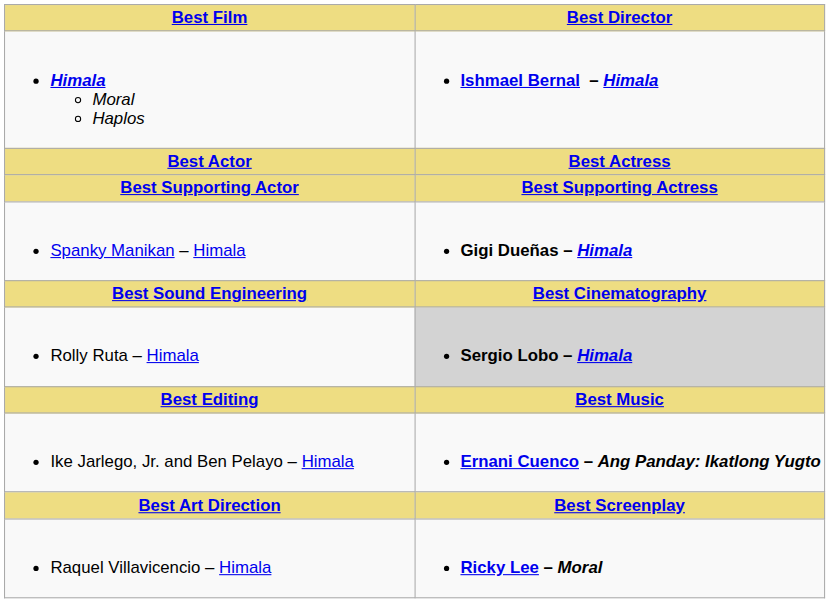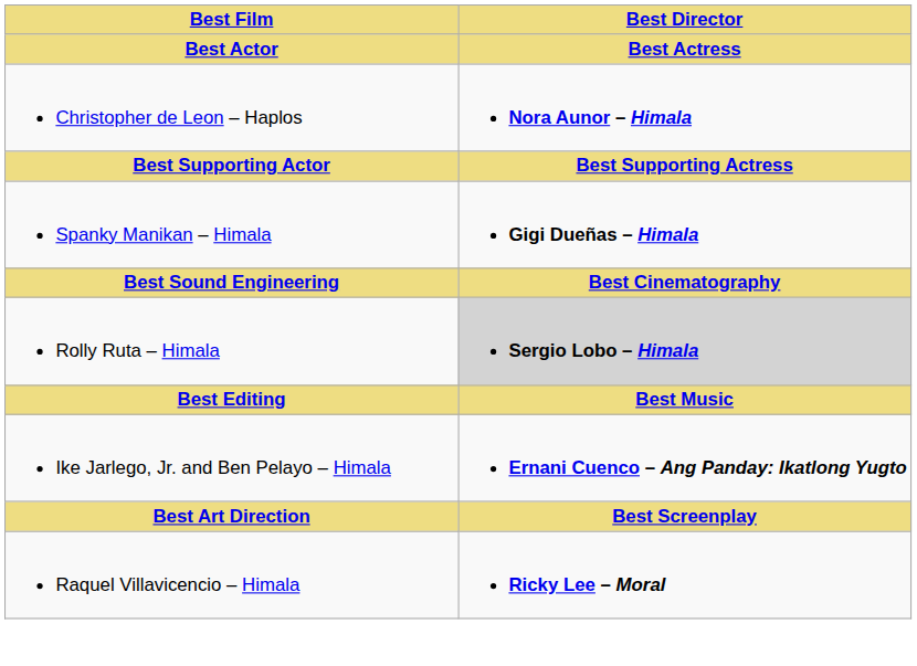 <table class=wikitable>
 <tr>
 <th style="background:#EEDD82; width:50%"><a href='#'>Best Film</a></th>
 <th style="background:#EEDD82; width:50%"><a href='#'>Best Director</a></th>
 </tr>
 <tr>
-<td valign="top"><br><ul><li><strong><em><a href='#'>Himala</a></em></strong><ul><li><em>Moral</em></li><li><em>Haplos</em></li></ul></li></ul></td>
-<td valign="top"><br><ul><li><strong><a href='#'>Ishmael Bernal</a>  – <em><a href='#'>Himala</a><strong><em></li></ul></td>
+<th style="background:#EEDD82; width:50%"><a href='#'>Best Actor</a></th>
+<th style="background:#EEDD82; width:50%"><a href='#'>Best Actress</a></th>
 </tr>
 <tr>
-<th style="background:#EEDD82; width:50%"><a href='#'>Best Actor</a></th>
-<th style="background:#EEDD82; width:50%"><a href='#'>Best Actress</a></th>
+<td valign="top"><br><ul><li></strong><a href='#'>Christopher de Leon</a> – </em>Haplos</em></strong></li></ul></td>
+<td valign="top"><br><ul><li><strong><a href='#'>Nora Aunor</a> – <em><a href='#'>Himala</a><strong><em></li></ul></td>
 </tr>
 <tr>
 <th style="background:#EEDD82; width:50%"><a href='#'>Best Supporting Actor</a></th>
 <th style="background:#EEDD82; width:50%"><a href='#'>Best Supporting Actress</a></th>
 </tr>
 <tr>
 <td valign="top"><br><ul><li></strong><a href='#'>Spanky Manikan</a> – </em><a href='#'>Himala</a></em></strong></li></ul></td>
 <td valign="top"><br><ul><li><strong>Gigi Dueñas – <em><a href='#'>Himala</a><strong><em></li></ul></td>
 </tr>
 <tr>
 <th style="background:#EEDD82; width:50%"><a href='#'>Best Sound Engineering</a></th>
 <th style="background:#EEDD82; width:50%"><a href='#'>Best Cinematography</a></th>
 </tr>
 <tr>
 <td valign="top"><br><ul><li></strong>Rolly Ruta – </em><a href='#'>Himala</a></em></strong></li></ul></td>
 <td valign="top" style="background: lightgrey;"><br><ul><li><strong>Sergio Lobo – <em><a href='#'>Himala</a><strong><em></li></ul></td>
 </tr>
 <tr>
 <th style="background:#EEDD82; width:50%"><a href='#'>Best Editing</a></th>
 <th style="background:#EEDD82; width:50%"><a href='#'>Best Music</a></th>
 </tr>
 <tr>
 <td valign="top"><br><ul><li></strong>Ike Jarlego, Jr. and Ben Pelayo – </em><a href='#'>Himala</a></em></strong></li></ul></td>
 <td valign="top"><br><ul><li><strong><a href='#'>Ernani Cuenco</a> – <em>Ang Panday: Ikatlong Yugto<strong><em></li></ul></td>
 </tr>
 <tr>
 <th style="background:#EEDD82; width:50%"><a href='#'>Best Art Direction</a></th>
 <th style="background:#EEDD82; width:50%"><a href='#'>Best Screenplay</a></th>
 </tr>
 <tr>
 <td valign="top"><br><ul><li></strong>Raquel Villavicencio – </em><a href='#'>Himala</a></em></strong></li></ul></td>
 <td valign="top"><br><ul><li><strong><a href='#'>Ricky Lee</a> – <em>Moral<strong><em></li></ul></td>
 </tr>
 </table>
